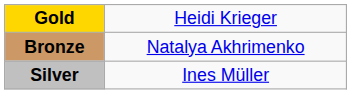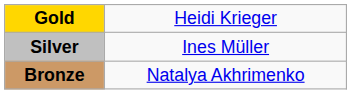 <table class="wikitable" style="text-align:center; " width="35%">
 <tr>
 <td bgcolor="gold"><strong>Gold</strong></td>
 <td><a href='#'>Heidi Krieger</a><br>  <small><em></em></small></td>
 </tr>
 <tr>
+<td bgcolor="silver"><strong>Silver</strong></td>
+<td><a href='#'>Ines Müller</a><br>  <small><em></em></small></td>
+</tr>
+<tr>
 <td bgcolor="CC9966"><strong>Bronze</strong></td>
 <td><a href='#'>Natalya Akhrimenko</a><br>  <small><em></em></small></td>
 </tr>
-<tr>
-<td bgcolor="silver"><strong>Silver</strong></td>
-<td><a href='#'>Ines Müller</a><br>  <small><em></em></small></td>
-</tr>
 </table>
